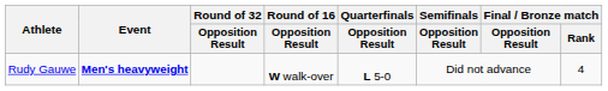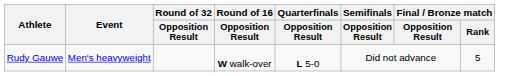 <table class=wikitable style=font-size:90%;text-align:center>
 <tr>
 <th rowspan=2>Athlete</th>
 <th rowspan=2>Event</th>
 <th>Round of 32</th>
 <th>Round of 16</th>
 <th>Quarterfinals</th>
 <th>Semifinals</th>
 <th colspan=2>Final / Bronze match</th>
 </tr>
 <tr style=font-size:95%>
 <th>Opposition<br>Result</th>
 <th>Opposition<br>Result</th>
 <th>Opposition<br>Result</th>
 <th>Opposition<br>Result</th>
 <th>Opposition<br>Result</th>
 <th>Rank</th>
 </tr>
 <tr>
 <td align=left><a href='#'>Rudy Gauwe</a></td>
-<td align=left><strong><a href='#'>Men's heavyweight</a></strong></td>
+<td align=left><a href='#'>Men's heavyweight</a></td>
 <td></td>
 <td> <br> <strong>W</strong> walk-over</td>
 <td> <br> <strong>L</strong> 5-0</td>
 <td colspan=2>Did not advance</td>
-<td>4</td>
+<td>5</td>
 </tr>
 </table>
